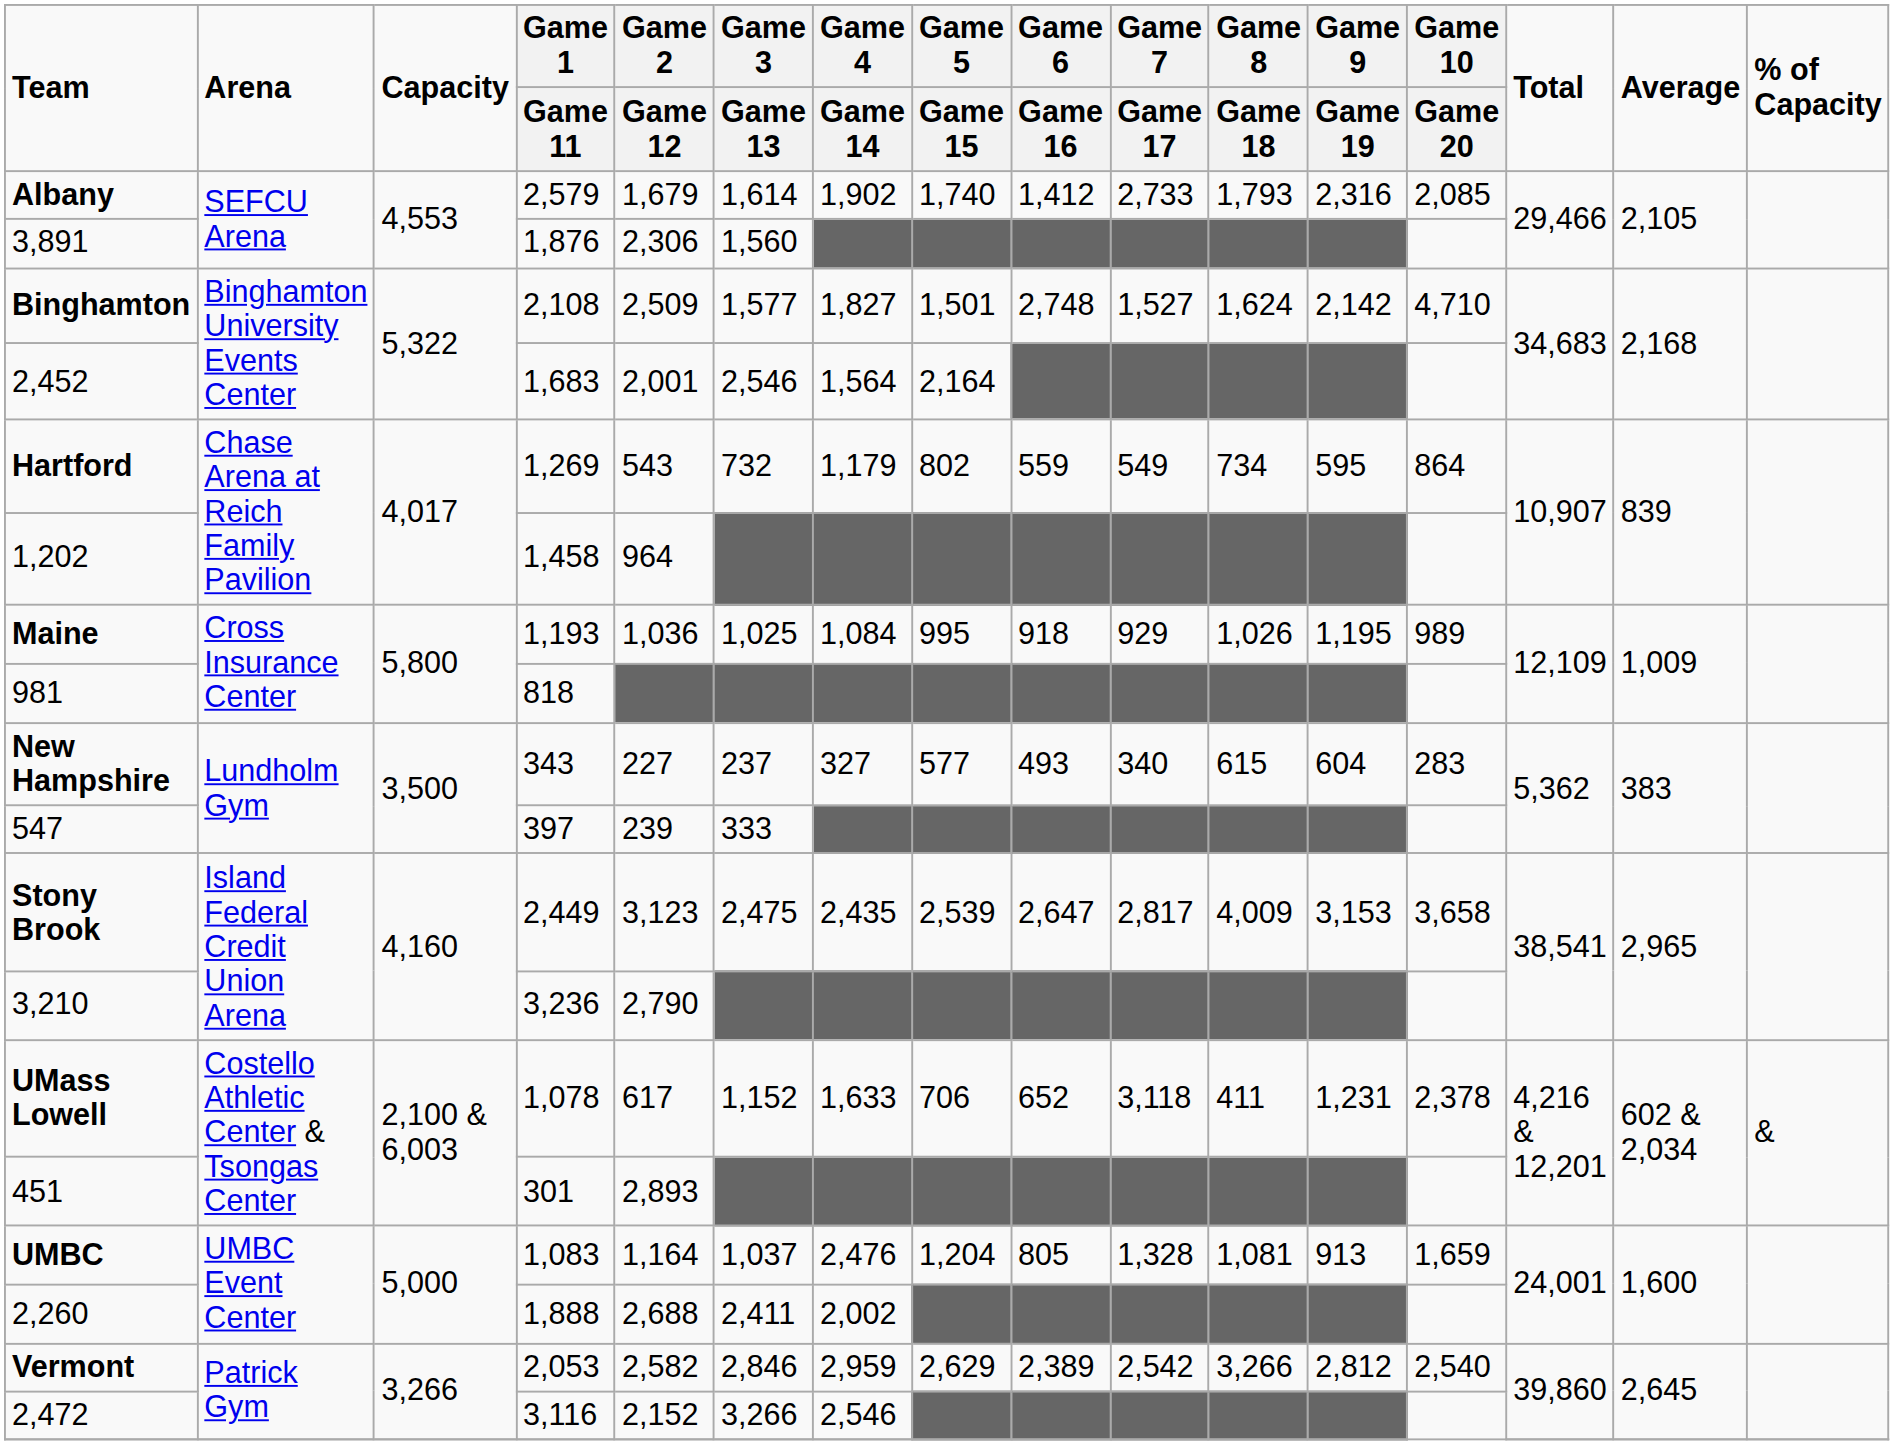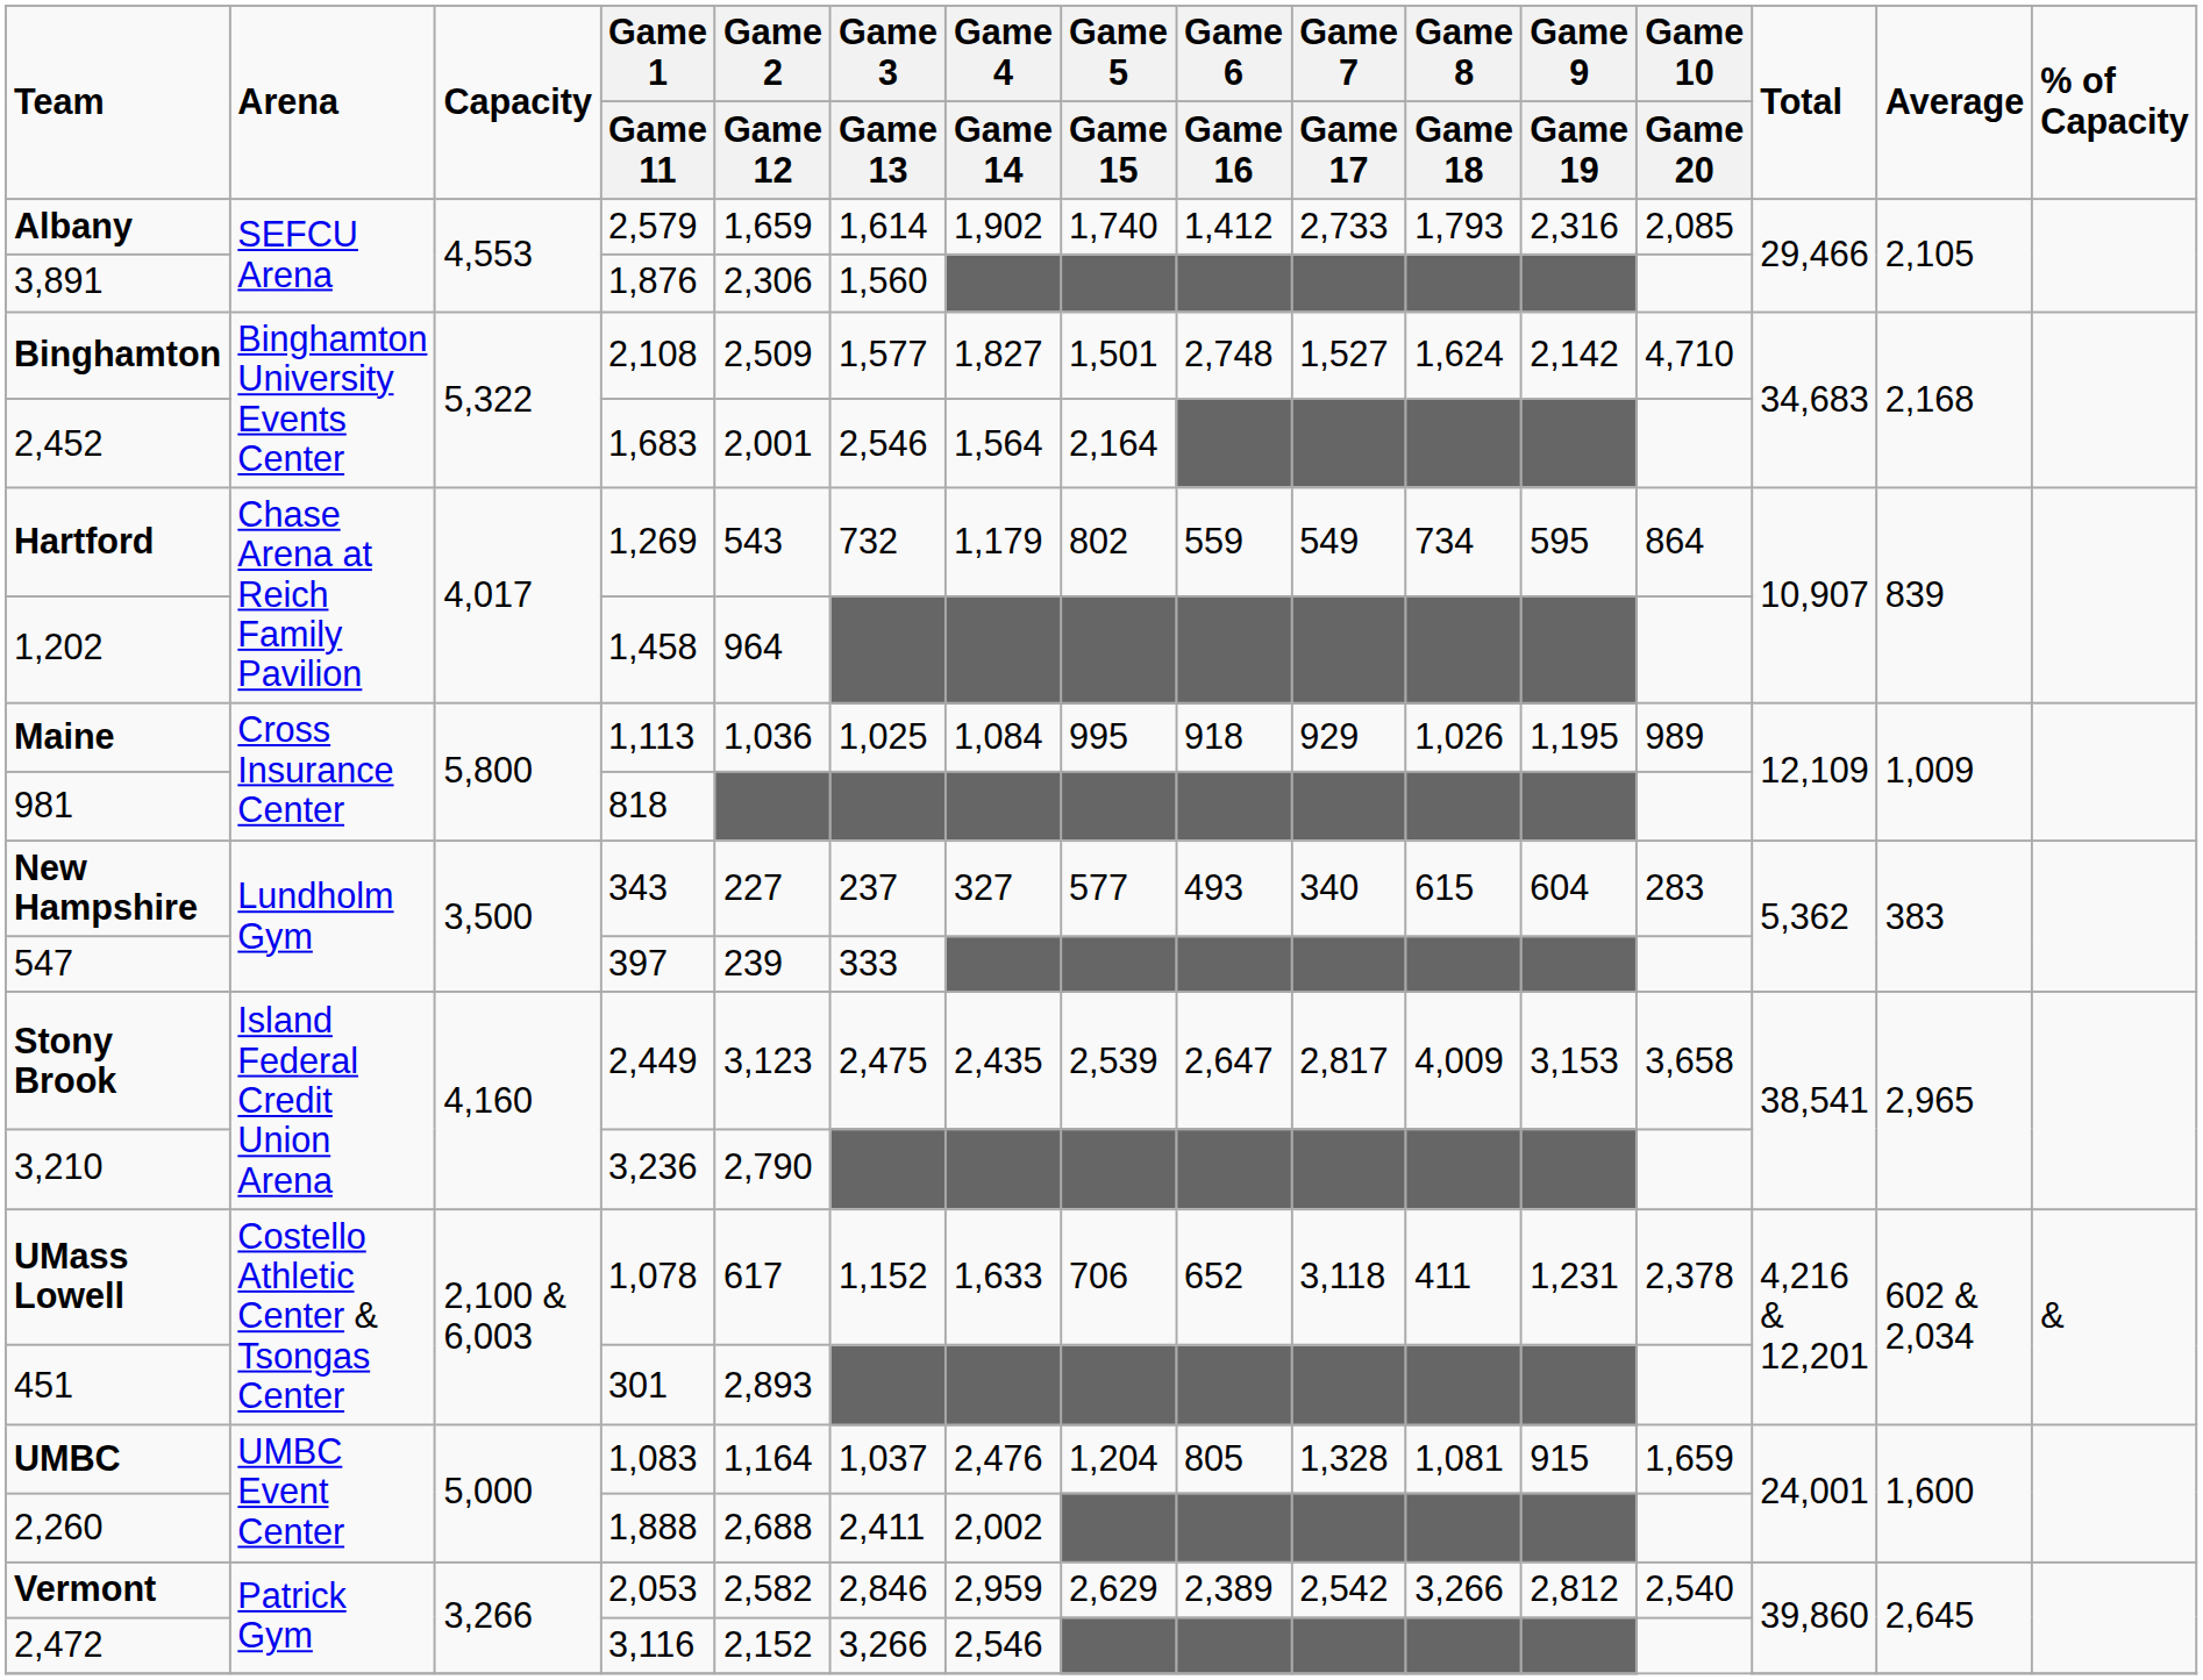 <table class="wikitable sortable">
 <tr>
 <td rowspan=2><strong>Team</strong></td>
 <td rowspan=2><strong>Arena</strong></td>
 <td rowspan=2><strong>Capacity</strong></td>
 <th>Game 1</th>
 <th>Game 2</th>
 <th>Game 3</th>
 <th>Game 4</th>
 <th>Game 5</th>
 <th>Game 6</th>
 <th>Game 7</th>
 <th>Game 8</th>
 <th>Game 9</th>
 <th>Game 10</th>
 <td rowspan=2><strong>Total</strong></td>
 <td rowspan=2><strong>Average</strong></td>
 <td rowspan=2><strong>% of Capacity</strong></td>
 </tr>
 <tr>
 <th>Game 11</th>
 <th>Game 12</th>
 <th>Game 13</th>
 <th>Game 14</th>
 <th>Game 15</th>
 <th>Game 16</th>
 <th>Game 17</th>
 <th>Game 18</th>
 <th>Game 19</th>
 <th>Game 20</th>
 </tr>
 <tr>
 <td style=><strong>Albany</strong></td>
 <td rowspan=2><a href='#'>SEFCU Arena</a></td>
 <td rowspan=2>4,553</td>
 <td>2,579</td>
-<td>1,679</td>
+<td>1,659</td>
 <td>1,614</td>
 <td>1,902</td>
 <td>1,740</td>
 <td>1,412</td>
 <td>2,733</td>
 <td>1,793</td>
 <td>2,316</td>
 <td>2,085</td>
 <td rowspan=2>29,466</td>
 <td rowspan=2>2,105</td>
 <td rowspan=2></td>
 </tr>
 <tr>
 <td>3,891</td>
 <td>1,876</td>
 <td>2,306</td>
 <td>1,560</td>
 <td style="background:#666666;"></td>
 <td style="background:#666666;"></td>
 <td style="background:#666666;"></td>
 <td style="background:#666666;"></td>
 <td style="background:#666666;"></td>
 <td style="background:#666666;"></td>
 </tr>
 <tr>
 <td style=><strong>Binghamton</strong></td>
 <td rowspan=2><a href='#'>Binghamton University Events Center</a></td>
 <td rowspan=2>5,322</td>
 <td>2,108</td>
 <td>2,509</td>
 <td>1,577</td>
 <td>1,827</td>
 <td>1,501</td>
 <td>2,748</td>
 <td>1,527</td>
 <td>1,624</td>
 <td>2,142</td>
 <td>4,710</td>
 <td rowspan=2>34,683</td>
 <td rowspan=2>2,168</td>
 <td rowspan=2></td>
 </tr>
 <tr>
 <td>2,452</td>
 <td>1,683</td>
 <td>2,001</td>
 <td>2,546</td>
 <td>1,564</td>
 <td>2,164</td>
 <td style="background:#666666;"></td>
 <td style="background:#666666;"></td>
 <td style="background:#666666;"></td>
 <td style="background:#666666;"></td>
 </tr>
 <tr>
 <td style=><strong>Hartford</strong></td>
 <td rowspan=2><a href='#'>Chase Arena at Reich Family Pavilion</a></td>
 <td rowspan=2>4,017</td>
 <td>1,269</td>
 <td>543</td>
 <td>732</td>
 <td>1,179</td>
 <td>802</td>
 <td>559</td>
 <td>549</td>
 <td>734</td>
 <td>595</td>
 <td>864</td>
 <td rowspan=2>10,907</td>
 <td rowspan=2>839</td>
 <td rowspan=2></td>
 </tr>
 <tr>
 <td>1,202</td>
 <td>1,458</td>
 <td>964</td>
 <td style="background:#666666;"></td>
 <td style="background:#666666;"></td>
 <td style="background:#666666;"></td>
 <td style="background:#666666;"></td>
 <td style="background:#666666;"></td>
 <td style="background:#666666;"></td>
 <td style="background:#666666;"></td>
 </tr>
 <tr>
 <td style=><strong>Maine</strong></td>
 <td rowspan=2><a href='#'>Cross Insurance Center</a></td>
 <td rowspan=2>5,800</td>
-<td>1,193</td>
+<td>1,113</td>
 <td>1,036</td>
 <td>1,025</td>
 <td>1,084</td>
 <td>995</td>
 <td>918</td>
 <td>929</td>
 <td>1,026</td>
 <td>1,195</td>
 <td>989</td>
 <td rowspan=2>12,109</td>
 <td rowspan=2>1,009</td>
 <td rowspan=2></td>
 </tr>
 <tr>
 <td>981</td>
 <td>818</td>
 <td style="background:#666666;"></td>
 <td style="background:#666666;"></td>
 <td style="background:#666666;"></td>
 <td style="background:#666666;"></td>
 <td style="background:#666666;"></td>
 <td style="background:#666666;"></td>
 <td style="background:#666666;"></td>
 <td style="background:#666666;"></td>
 </tr>
 <tr>
 <td style=><strong>New Hampshire</strong></td>
 <td rowspan=2><a href='#'>Lundholm Gym</a></td>
 <td rowspan=2>3,500</td>
 <td>343</td>
 <td>227</td>
 <td>237</td>
 <td>327</td>
 <td>577</td>
 <td>493</td>
 <td>340</td>
 <td>615</td>
 <td>604</td>
 <td>283</td>
 <td rowspan=2>5,362</td>
 <td rowspan=2>383</td>
 <td rowspan=2></td>
 </tr>
 <tr>
 <td>547</td>
 <td>397</td>
 <td>239</td>
 <td>333</td>
 <td style="background:#666666;"></td>
 <td style="background:#666666;"></td>
 <td style="background:#666666;"></td>
 <td style="background:#666666;"></td>
 <td style="background:#666666;"></td>
 <td style="background:#666666;"></td>
 </tr>
 <tr>
 <td style=><strong>Stony Brook</strong></td>
 <td rowspan=2><a href='#'>Island Federal Credit Union Arena</a></td>
 <td rowspan=2>4,160</td>
 <td>2,449</td>
 <td>3,123</td>
 <td>2,475</td>
 <td>2,435</td>
 <td>2,539</td>
 <td>2,647</td>
 <td>2,817</td>
 <td>4,009</td>
 <td>3,153</td>
 <td>3,658</td>
 <td rowspan=2>38,541</td>
 <td rowspan=2>2,965</td>
 <td rowspan=2></td>
 </tr>
 <tr>
 <td>3,210</td>
 <td>3,236</td>
 <td>2,790</td>
 <td style="background:#666666;"></td>
 <td style="background:#666666;"></td>
 <td style="background:#666666;"></td>
 <td style="background:#666666;"></td>
 <td style="background:#666666;"></td>
 <td style="background:#666666;"></td>
 <td style="background:#666666;"></td>
 </tr>
 <tr>
 <td style=><strong>UMass Lowell</strong></td>
 <td rowspan=2><a href='#'>Costello Athletic Center</a> & <a href='#'>Tsongas Center</a></td>
 <td rowspan=2>2,100 & 6,003</td>
 <td>1,078</td>
 <td>617</td>
 <td>1,152</td>
 <td>1,633</td>
 <td>706</td>
 <td>652</td>
 <td>3,118</td>
 <td>411</td>
 <td>1,231</td>
 <td>2,378</td>
 <td rowspan=2>4,216 & 12,201</td>
 <td rowspan=2>602 & 2,034</td>
 <td rowspan=2> & </td>
 </tr>
 <tr>
 <td>451</td>
 <td>301</td>
 <td>2,893</td>
 <td style="background:#666666;"></td>
 <td style="background:#666666;"></td>
 <td style="background:#666666;"></td>
 <td style="background:#666666;"></td>
 <td style="background:#666666;"></td>
 <td style="background:#666666;"></td>
 <td style="background:#666666;"></td>
 </tr>
 <tr>
 <td style=><strong>UMBC</strong></td>
 <td rowspan=2><a href='#'>UMBC Event Center</a></td>
 <td rowspan=2>5,000</td>
 <td>1,083</td>
 <td>1,164</td>
 <td>1,037</td>
 <td>2,476</td>
 <td>1,204</td>
 <td>805</td>
 <td>1,328</td>
 <td>1,081</td>
-<td>913</td>
+<td>915</td>
 <td>1,659</td>
 <td rowspan=2>24,001</td>
 <td rowspan=2>1,600</td>
 <td rowspan=2></td>
 </tr>
 <tr>
 <td>2,260</td>
 <td>1,888</td>
 <td>2,688</td>
 <td>2,411</td>
 <td>2,002</td>
 <td style="background:#666666;"></td>
 <td style="background:#666666;"></td>
 <td style="background:#666666;"></td>
 <td style="background:#666666;"></td>
 <td style="background:#666666;"></td>
 </tr>
 <tr>
 <td style=><strong>Vermont</strong></td>
 <td rowspan=2><a href='#'>Patrick Gym</a></td>
 <td rowspan=2>3,266</td>
 <td>2,053</td>
 <td>2,582</td>
 <td>2,846</td>
 <td>2,959</td>
 <td>2,629</td>
 <td>2,389</td>
 <td>2,542</td>
 <td>3,266</td>
 <td>2,812</td>
 <td>2,540</td>
 <td rowspan=2>39,860</td>
 <td rowspan=2>2,645</td>
 <td rowspan=2></td>
 </tr>
 <tr>
 <td>2,472</td>
 <td>3,116</td>
 <td>2,152</td>
 <td>3,266</td>
 <td>2,546</td>
 <td style="background:#666666;"></td>
 <td style="background:#666666;"></td>
 <td style="background:#666666;"></td>
 <td style="background:#666666;"></td>
 <td style="background:#666666;"></td>
 </tr>
 <tr>
 </tr>
 </table>
